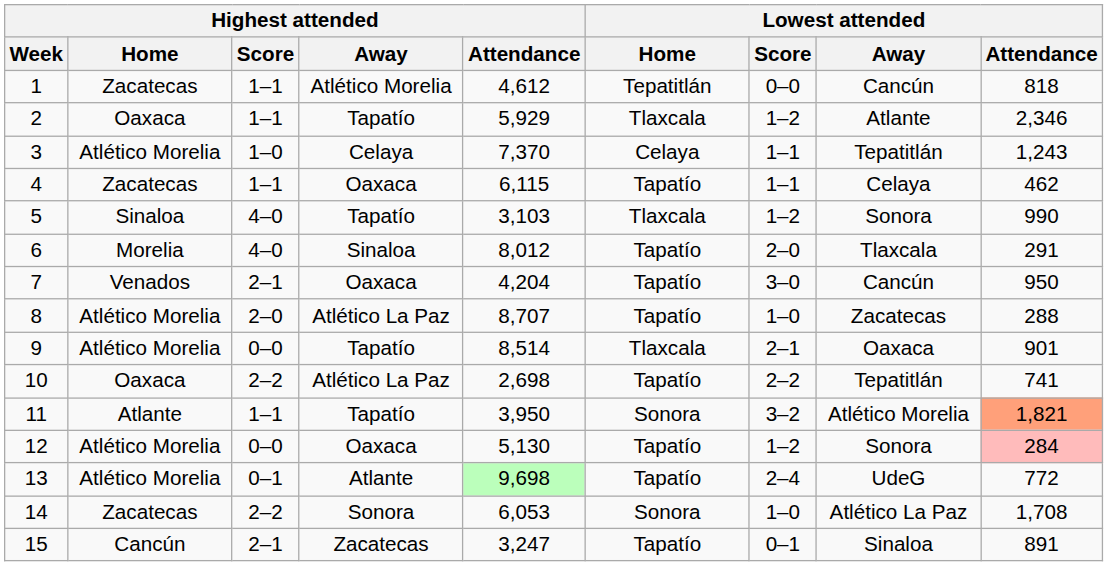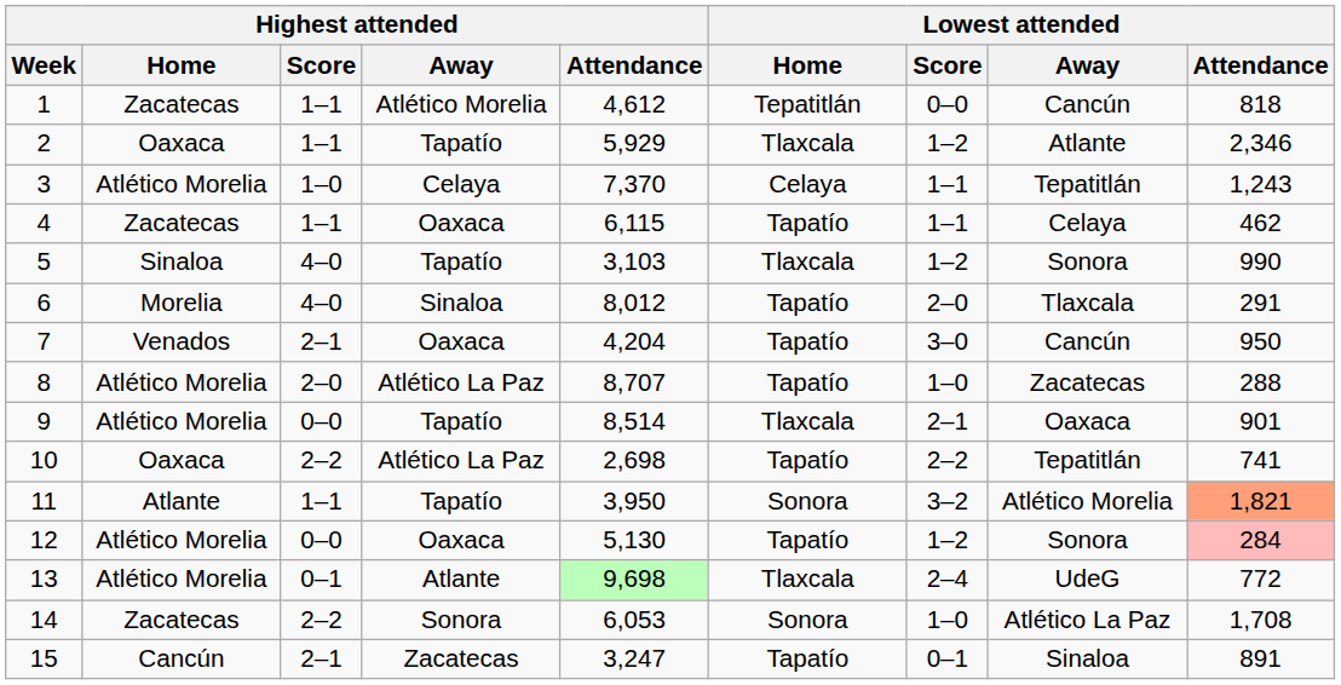 <table class="wikitable" style="text-align:center">
 <tr>
 <th colspan=5>Highest attended</th>
 <th colspan=4>Lowest attended</th>
 </tr>
 <tr>
 <th>Week</th>
 <th class="unsortable" width=120>Home</th>
 <th>Score</th>
 <th class="unsortable" width=120>Away</th>
 <th>Attendance</th>
 <th class="unsortable" width=120>Home</th>
 <th>Score</th>
 <th class="unsortable" width=120>Away</th>
 <th>Attendance</th>
 </tr>
 <tr>
 <td>1</td>
 <td>Zacatecas</td>
 <td>1–1</td>
 <td>Atlético Morelia</td>
 <td>4,612</td>
 <td>Tepatitlán</td>
 <td>0–0</td>
 <td>Cancún</td>
 <td>818</td>
 </tr>
 <tr>
 <td>2</td>
 <td>Oaxaca</td>
 <td>1–1</td>
 <td>Tapatío</td>
 <td>5,929</td>
 <td>Tlaxcala</td>
 <td>1–2</td>
 <td>Atlante</td>
 <td>2,346</td>
 </tr>
 <tr>
 <td>3</td>
 <td>Atlético Morelia</td>
 <td>1–0</td>
 <td>Celaya</td>
 <td>7,370</td>
 <td>Celaya</td>
 <td>1–1</td>
 <td>Tepatitlán</td>
 <td>1,243</td>
 </tr>
 <tr>
 <td>4</td>
 <td>Zacatecas</td>
 <td>1–1</td>
 <td>Oaxaca</td>
 <td>6,115</td>
 <td>Tapatío</td>
 <td>1–1</td>
 <td>Celaya</td>
 <td>462</td>
 </tr>
 <tr>
 <td>5</td>
 <td>Sinaloa</td>
 <td>4–0</td>
 <td>Tapatío</td>
 <td>3,103</td>
 <td>Tlaxcala</td>
 <td>1–2</td>
 <td>Sonora</td>
 <td>990</td>
 </tr>
 <tr>
 <td>6</td>
 <td>Morelia</td>
 <td>4–0</td>
 <td>Sinaloa</td>
 <td>8,012</td>
 <td>Tapatío</td>
 <td>2–0</td>
 <td>Tlaxcala</td>
 <td>291</td>
 </tr>
 <tr>
 <td>7</td>
 <td>Venados</td>
 <td>2–1</td>
 <td>Oaxaca</td>
 <td>4,204</td>
 <td>Tapatío</td>
 <td>3–0</td>
 <td>Cancún</td>
 <td>950</td>
 </tr>
 <tr>
 <td>8</td>
 <td>Atlético Morelia</td>
 <td>2–0</td>
 <td>Atlético La Paz</td>
 <td>8,707</td>
 <td>Tapatío</td>
 <td>1–0</td>
 <td>Zacatecas</td>
 <td>288</td>
 </tr>
 <tr>
 <td>9</td>
 <td>Atlético Morelia</td>
 <td>0–0</td>
 <td>Tapatío</td>
 <td>8,514</td>
 <td>Tlaxcala</td>
 <td>2–1</td>
 <td>Oaxaca</td>
 <td>901</td>
 </tr>
 <tr>
 <td>10</td>
 <td>Oaxaca</td>
 <td>2–2</td>
 <td>Atlético La Paz</td>
 <td>2,698</td>
 <td>Tapatío</td>
 <td>2–2</td>
 <td>Tepatitlán</td>
 <td>741</td>
 </tr>
 <tr>
 <td>11</td>
 <td>Atlante</td>
 <td>1–1</td>
 <td>Tapatío</td>
 <td>3,950</td>
 <td>Sonora</td>
 <td>3–2</td>
 <td>Atlético Morelia</td>
 <td style="background: lightsalmon;">1,821</td>
 </tr>
 <tr>
 <td>12</td>
 <td>Atlético Morelia</td>
 <td>0–0</td>
 <td>Oaxaca</td>
 <td>5,130</td>
 <td>Tapatío</td>
 <td>1–2</td>
 <td>Sonora</td>
 <td bgcolor=FFBBBB>284</td>
 </tr>
 <tr>
 <td>13</td>
 <td>Atlético Morelia</td>
 <td>0–1</td>
 <td>Atlante</td>
 <td bgcolor=BBFFBB>9,698</td>
-<td>Tapatío</td>
+<td>Tlaxcala</td>
 <td>2–4</td>
 <td>UdeG</td>
 <td>772</td>
 </tr>
 <tr>
 <td>14</td>
 <td>Zacatecas</td>
 <td>2–2</td>
 <td>Sonora</td>
 <td>6,053</td>
 <td>Sonora</td>
 <td>1–0</td>
 <td>Atlético La Paz</td>
 <td>1,708</td>
 </tr>
 <tr>
 <td>15</td>
 <td>Cancún</td>
 <td>2–1</td>
 <td>Zacatecas</td>
 <td>3,247</td>
 <td>Tapatío</td>
 <td>0–1</td>
 <td>Sinaloa</td>
 <td>891</td>
 </tr>
 </table>
